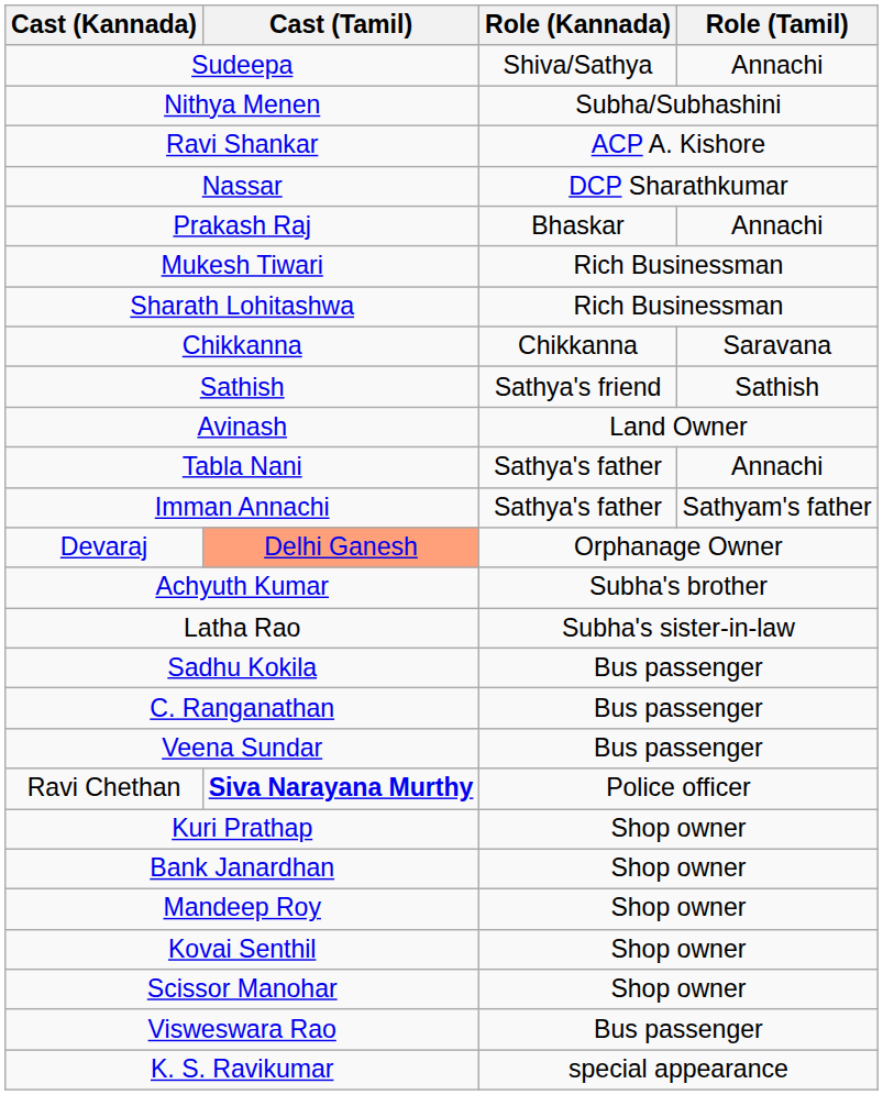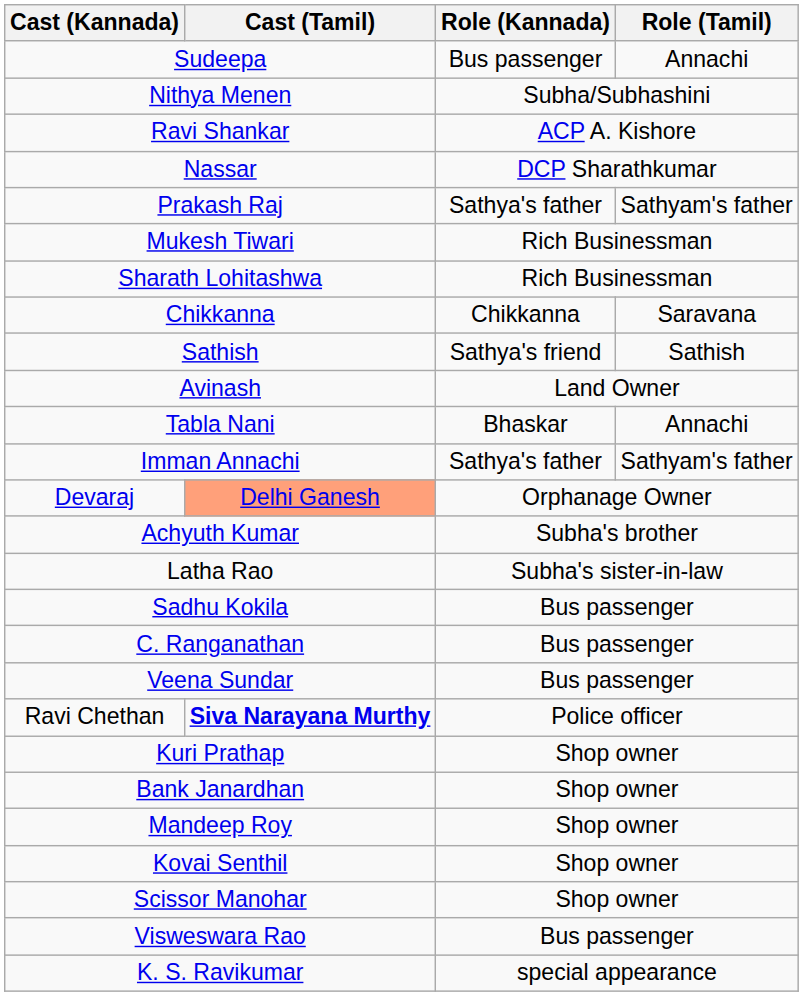 <table class="wikitable">
 <tr>
 <th>Cast (Kannada)</th>
 <th>Cast (Tamil)</th>
 <th>Role (Kannada)</th>
 <th>Role (Tamil)</th>
 </tr>
 <tr>
 <td colspan="2" style="text-align:center;"><a href='#'>Sudeepa</a></td>
-<td style="text-align:center;">Shiva/Sathya</td>
+<td style="text-align:center;">Bus passenger</td>
 <td style="text-align:center;">Annachi</td>
 </tr>
 <tr>
 <td colspan="2" style="text-align:center;"><a href='#'>Nithya Menen</a></td>
 <td colspan="2" style="text-align:center;">Subha/Subhashini</td>
 </tr>
 <tr>
 <td colspan="2" style="text-align:center;"><a href='#'>Ravi Shankar</a></td>
 <td colspan="2" style="text-align:center;"><a href='#'>ACP</a> A. Kishore</td>
 </tr>
 <tr>
 <td colspan="2" style="text-align:center;"><a href='#'>Nassar</a></td>
 <td colspan="2" style="text-align:center;"><a href='#'>DCP</a> Sharathkumar</td>
 </tr>
 <tr>
 <td colspan="2" style="text-align:center;"><a href='#'>Prakash Raj</a></td>
-<td style="text-align:center;">Bhaskar</td>
-<td style="text-align:center;">Annachi</td>
+<td style="text-align:center;">Sathya's father</td>
+<td style="text-align:center;">Sathyam's father</td>
 </tr>
 <tr>
 <td colspan="2" style="text-align:center;"><a href='#'>Mukesh Tiwari</a></td>
 <td colspan="2" style="text-align:center;">Rich Businessman</td>
 </tr>
 <tr>
 <td colspan="2" style="text-align:center;"><a href='#'>Sharath Lohitashwa</a></td>
 <td colspan="2" style="text-align:center;">Rich Businessman</td>
 </tr>
 <tr>
 <td colspan="2" style="text-align:center;"><a href='#'>Chikkanna</a></td>
 <td style="text-align:center;">Chikkanna</td>
 <td style="text-align:center;">Saravana</td>
 </tr>
 <tr>
 <td colspan="2" style="text-align:center;"><a href='#'>Sathish</a></td>
 <td style="text-align:center;">Sathya's friend</td>
 <td style="text-align:center;">Sathish</td>
 </tr>
 <tr>
 <td colspan="2" style="text-align:center;"><a href='#'>Avinash</a></td>
 <td colspan="2" style="text-align:center;">Land Owner</td>
 </tr>
 <tr>
 <td colspan="2" style="text-align:center;"><a href='#'>Tabla Nani</a></td>
-<td style="text-align:center;">Sathya's father</td>
+<td style="text-align:center;">Bhaskar</td>
 <td style="text-align:center;">Annachi</td>
 </tr>
 <tr>
 <td colspan="2" style="text-align:center;"><a href='#'>Imman Annachi</a></td>
 <td style="text-align:center;">Sathya's father</td>
 <td style="text-align:center;">Sathyam's father</td>
 </tr>
 <tr>
 <td style="text-align:center;"><a href='#'>Devaraj</a></td>
 <td style="background: lightsalmon; text-align:center;"><a href='#'>Delhi Ganesh</a></td>
 <td colspan="2" style="text-align:center;">Orphanage Owner</td>
 </tr>
 <tr>
 <td colspan="2" style="text-align:center;"><a href='#'>Achyuth Kumar</a></td>
 <td colspan="2" style="text-align:center;">Subha's brother</td>
 </tr>
 <tr>
 <td colspan="2" style="text-align:center;">Latha Rao</td>
 <td colspan="2" style="text-align:center;">Subha's sister-in-law</td>
 </tr>
 <tr>
 <td colspan="2" style="text-align:center;"><a href='#'>Sadhu Kokila</a></td>
 <td colspan="2" style="text-align:center;">Bus passenger</td>
 </tr>
 <tr>
 <td colspan="2" style="text-align:center;"><a href='#'>C. Ranganathan</a></td>
 <td colspan="2" style="text-align:center;">Bus passenger</td>
 </tr>
 <tr>
 <td colspan="2" style="text-align:center;"><a href='#'>Veena Sundar</a></td>
 <td colspan="2" style="text-align:center;">Bus passenger</td>
 </tr>
 <tr>
 <td style="text-align:center;">Ravi Chethan</td>
 <td style="text-align:center;"><strong><a href='#'>Siva Narayana Murthy</a></strong></td>
 <td colspan="2" style="text-align:center;">Police officer</td>
 </tr>
 <tr>
 <td colspan="2" style="text-align:center;"><a href='#'>Kuri Prathap</a></td>
 <td colspan="2" style="text-align:center;">Shop owner</td>
 </tr>
 <tr>
 <td colspan="2" style="text-align:center;"><a href='#'>Bank Janardhan</a></td>
 <td colspan="2" style="text-align:center;">Shop owner</td>
 </tr>
 <tr>
 <td colspan="2" style="text-align:center;"><a href='#'>Mandeep Roy</a></td>
 <td colspan="2" style="text-align:center;">Shop owner</td>
 </tr>
 <tr>
 <td colspan="2" style="text-align:center;"><a href='#'>Kovai Senthil</a></td>
 <td colspan="2" style="text-align:center;">Shop owner</td>
 </tr>
 <tr>
 <td colspan="2" style="text-align:center;"><a href='#'>Scissor Manohar</a></td>
 <td colspan="2" style="text-align:center;">Shop owner</td>
 </tr>
 <tr>
 <td colspan="2" style="text-align:center;"><a href='#'>Visweswara Rao</a></td>
 <td colspan="2" style="text-align:center;">Bus passenger</td>
 </tr>
 <tr>
 <td colspan="2" style="text-align:center;"><a href='#'>K. S. Ravikumar</a></td>
 <td colspan="2" style="text-align:center;">special appearance</td>
 </tr>
 </table>
